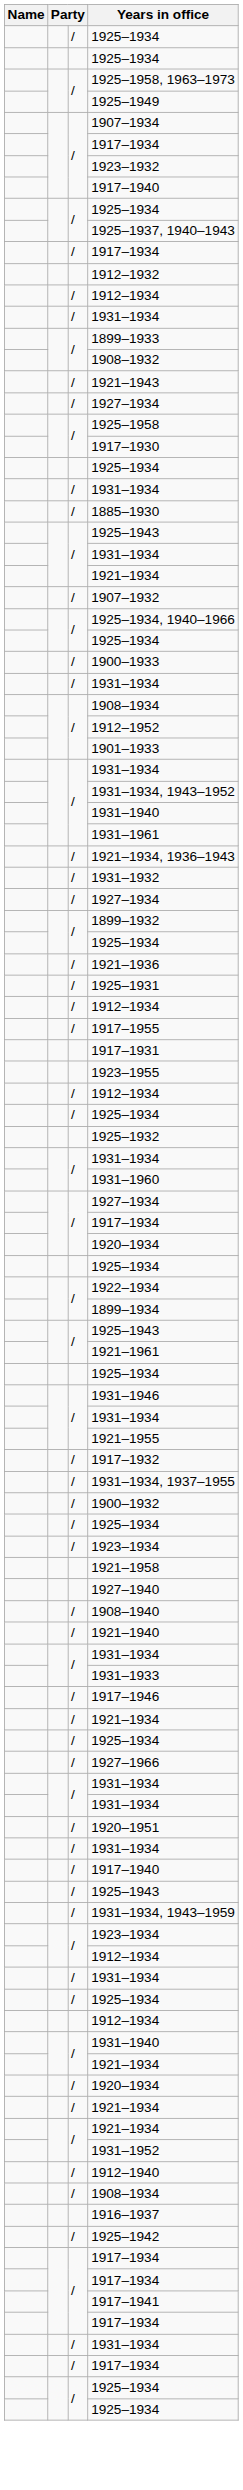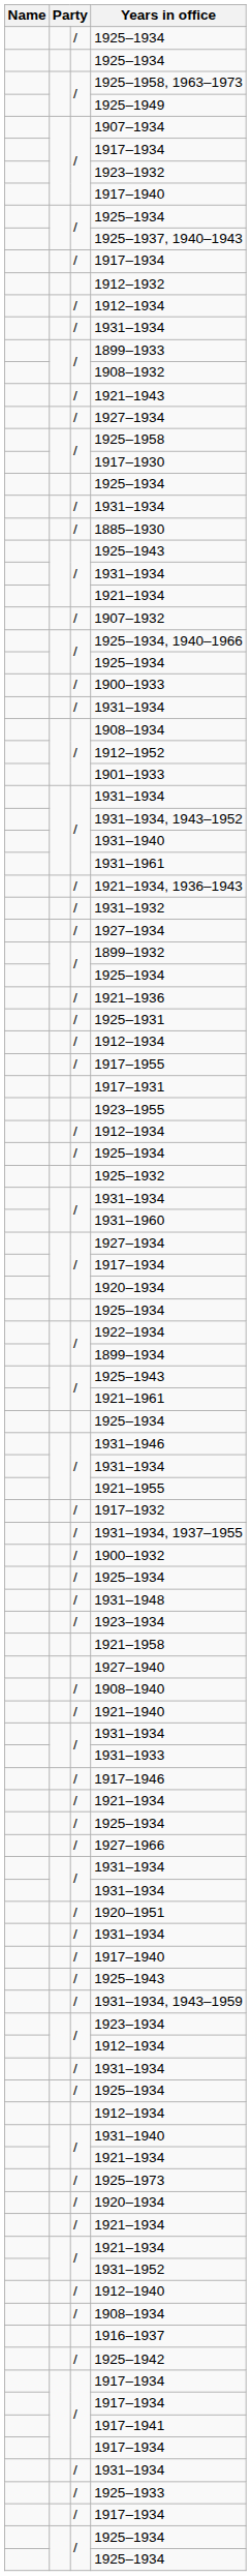 <table class="wikitable sortable">
 <tr>
 <th>Name</th>
 <th colspan=2>Party</th>
 <th>Years in office</th>
 </tr>
 <tr>
 <td></td>
 <td> </td>
 <td> / </td>
 <td>1925–1934</td>
 </tr>
 <tr>
 <td></td>
 <td> </td>
 <td></td>
 <td>1925–1934</td>
 </tr>
 <tr>
 <td></td>
 <td rowspan="2" > </td>
 <td rowspan="2"> / </td>
 <td>1925–1958, 1963–1973</td>
 </tr>
 <tr>
 <td></td>
 <td>1925–1949</td>
 </tr>
 <tr>
 <td></td>
 <td rowspan="4" > </td>
 <td rowspan="4"> / </td>
 <td>1907–1934</td>
 </tr>
 <tr>
 <td></td>
 <td>1917–1934</td>
 </tr>
 <tr>
 <td></td>
 <td>1923–1932</td>
 </tr>
 <tr>
 <td></td>
 <td>1917–1940</td>
 </tr>
 <tr>
 <td></td>
 <td rowspan="2" > </td>
 <td rowspan="2"> / </td>
 <td>1925–1934</td>
 </tr>
 <tr>
 <td></td>
 <td>1925–1937, 1940–1943</td>
 </tr>
 <tr>
 <td></td>
 <td> </td>
 <td> / </td>
 <td>1917–1934</td>
 </tr>
 <tr>
 <td></td>
 <td> </td>
 <td></td>
 <td>1912–1932</td>
 </tr>
 <tr>
 <td></td>
 <td> </td>
 <td> / </td>
 <td>1912–1934</td>
 </tr>
 <tr>
 <td></td>
 <td> </td>
 <td> / </td>
 <td>1931–1934</td>
 </tr>
 <tr>
 <td></td>
 <td rowspan="2" > </td>
 <td rowspan="2"> / </td>
 <td>1899–1933</td>
 </tr>
 <tr>
 <td></td>
 <td>1908–1932</td>
 </tr>
 <tr>
 <td></td>
 <td> </td>
 <td> / </td>
 <td>1921–1943</td>
 </tr>
 <tr>
 <td></td>
 <td> </td>
 <td> / </td>
 <td>1927–1934</td>
 </tr>
 <tr>
 <td></td>
 <td rowspan="2" > </td>
 <td rowspan="2"> / </td>
 <td>1925–1958</td>
 </tr>
 <tr>
 <td></td>
 <td>1917–1930</td>
 </tr>
 <tr>
 <td></td>
 <td> </td>
 <td></td>
 <td>1925–1934</td>
 </tr>
 <tr>
 <td></td>
 <td> </td>
 <td> / </td>
 <td>1931–1934</td>
 </tr>
 <tr>
 <td></td>
 <td> </td>
 <td> / </td>
 <td>1885–1930</td>
 </tr>
 <tr>
 <td></td>
 <td rowspan="3" > </td>
 <td rowspan="3"> / </td>
 <td>1925–1943</td>
 </tr>
 <tr>
 <td></td>
 <td>1931–1934</td>
 </tr>
 <tr>
 <td></td>
 <td>1921–1934</td>
 </tr>
 <tr>
 <td></td>
 <td> </td>
 <td> / </td>
 <td>1907–1932</td>
 </tr>
 <tr>
 <td></td>
 <td rowspan="2" > </td>
 <td rowspan="2"> / </td>
 <td>1925–1934, 1940–1966</td>
 </tr>
 <tr>
 <td></td>
 <td>1925–1934</td>
 </tr>
 <tr>
 <td></td>
 <td> </td>
 <td> / </td>
 <td>1900–1933</td>
 </tr>
 <tr>
 <td></td>
 <td> </td>
 <td> / </td>
 <td>1931–1934</td>
 </tr>
 <tr>
 <td></td>
 <td rowspan="3" > </td>
 <td rowspan="3"> / </td>
 <td>1908–1934</td>
 </tr>
 <tr>
 <td></td>
 <td>1912–1952</td>
 </tr>
 <tr>
 <td></td>
 <td>1901–1933</td>
 </tr>
 <tr>
 <td></td>
 <td rowspan="4" > </td>
 <td rowspan="4"> / </td>
 <td>1931–1934</td>
 </tr>
 <tr>
 <td></td>
 <td>1931–1934, 1943–1952</td>
 </tr>
 <tr>
 <td></td>
 <td>1931–1940</td>
 </tr>
 <tr>
 <td></td>
 <td>1931–1961</td>
 </tr>
 <tr>
 <td></td>
 <td> </td>
 <td> / </td>
 <td>1921–1934, 1936–1943</td>
 </tr>
 <tr>
 <td></td>
 <td> </td>
 <td> / </td>
 <td>1931–1932</td>
 </tr>
 <tr>
 <td></td>
 <td> </td>
 <td> / </td>
 <td>1927–1934</td>
 </tr>
 <tr>
 <td></td>
 <td rowspan="2" > </td>
 <td rowspan="2"> / </td>
 <td>1899–1932</td>
 </tr>
 <tr>
 <td></td>
 <td>1925–1934</td>
 </tr>
 <tr>
 <td></td>
 <td> </td>
 <td> / </td>
 <td>1921–1936</td>
 </tr>
 <tr>
 <td></td>
 <td> </td>
 <td> / </td>
 <td>1925–1931</td>
 </tr>
 <tr>
 <td></td>
 <td> </td>
 <td> / </td>
 <td>1912–1934</td>
 </tr>
 <tr>
 <td></td>
 <td> </td>
 <td> / </td>
 <td>1917–1955</td>
 </tr>
 <tr>
 <td></td>
 <td> </td>
 <td></td>
 <td>1917–1931</td>
 </tr>
 <tr>
 <td></td>
 <td> </td>
 <td></td>
 <td>1923–1955</td>
 </tr>
 <tr>
 <td></td>
 <td> </td>
 <td> / </td>
 <td>1912–1934</td>
 </tr>
 <tr>
 <td></td>
 <td> </td>
 <td> / </td>
 <td>1925–1934</td>
 </tr>
 <tr>
 <td></td>
 <td> </td>
 <td></td>
 <td>1925–1932</td>
 </tr>
 <tr>
 <td></td>
 <td rowspan="2" > </td>
 <td rowspan="2"> / </td>
 <td>1931–1934</td>
 </tr>
 <tr>
 <td></td>
 <td>1931–1960</td>
 </tr>
 <tr>
 <td></td>
 <td rowspan="3" > </td>
 <td rowspan="3"> / </td>
 <td>1927–1934</td>
 </tr>
 <tr>
 <td></td>
 <td>1917–1934</td>
 </tr>
 <tr>
 <td></td>
 <td>1920–1934</td>
 </tr>
 <tr>
 <td></td>
 <td> </td>
 <td></td>
 <td>1925–1934</td>
 </tr>
 <tr>
 <td></td>
 <td rowspan="2" > </td>
 <td rowspan="2"> / </td>
 <td>1922–1934</td>
 </tr>
 <tr>
 <td></td>
 <td>1899–1934</td>
 </tr>
 <tr>
 <td></td>
 <td rowspan="2" > </td>
 <td rowspan="2"> / </td>
 <td>1925–1943</td>
 </tr>
 <tr>
 <td></td>
 <td>1921–1961</td>
 </tr>
 <tr>
 <td></td>
 <td> </td>
 <td></td>
 <td>1925–1934</td>
 </tr>
 <tr>
 <td></td>
 <td rowspan="3" > </td>
 <td rowspan="3"> / </td>
 <td>1931–1946</td>
 </tr>
 <tr>
 <td></td>
 <td>1931–1934</td>
 </tr>
 <tr>
 <td></td>
 <td>1921–1955</td>
 </tr>
 <tr>
 <td></td>
 <td> </td>
 <td> / </td>
 <td>1917–1932</td>
 </tr>
 <tr>
 <td></td>
 <td> </td>
 <td> / </td>
 <td>1931–1934, 1937–1955</td>
 </tr>
 <tr>
 <td></td>
 <td> </td>
 <td> / </td>
 <td>1900–1932</td>
 </tr>
 <tr>
 <td></td>
 <td> </td>
 <td> / </td>
 <td>1925–1934</td>
 </tr>
 <tr>
 <td></td>
 <td> </td>
 <td> / </td>
+<td>1931–1948</td>
+</tr>
+<tr>
+<td></td>
+<td> </td>
+<td> / </td>
 <td>1923–1934</td>
 </tr>
 <tr>
 <td></td>
 <td> </td>
 <td></td>
 <td>1921–1958</td>
 </tr>
 <tr>
 <td></td>
 <td> </td>
 <td></td>
 <td>1927–1940</td>
 </tr>
 <tr>
 <td></td>
 <td> </td>
 <td> / </td>
 <td>1908–1940</td>
 </tr>
 <tr>
 <td></td>
 <td> </td>
 <td> / </td>
 <td>1921–1940</td>
 </tr>
 <tr>
 <td></td>
 <td rowspan="2" > </td>
 <td rowspan="2"> / </td>
 <td>1931–1934</td>
 </tr>
 <tr>
 <td></td>
 <td>1931–1933</td>
 </tr>
 <tr>
 <td></td>
 <td> </td>
 <td> / </td>
 <td>1917–1946</td>
 </tr>
 <tr>
 <td></td>
 <td> </td>
 <td>/</td>
 <td>1921–1934</td>
 </tr>
 <tr>
 <td></td>
 <td> </td>
 <td> / </td>
 <td>1925–1934</td>
 </tr>
 <tr>
 <td></td>
 <td> </td>
 <td> / </td>
 <td>1927–1966</td>
 </tr>
 <tr>
 <td></td>
 <td rowspan="2" > </td>
 <td rowspan="2"> / </td>
 <td>1931–1934</td>
 </tr>
 <tr>
 <td></td>
 <td>1931–1934</td>
 </tr>
 <tr>
 <td></td>
 <td> </td>
 <td> / </td>
 <td>1920–1951</td>
 </tr>
 <tr>
 <td></td>
 <td> </td>
 <td> / </td>
 <td>1931–1934</td>
 </tr>
 <tr>
 <td></td>
 <td> </td>
 <td> / </td>
 <td>1917–1940</td>
 </tr>
 <tr>
 <td></td>
 <td> </td>
 <td> / </td>
 <td>1925–1943</td>
 </tr>
 <tr>
 <td></td>
 <td> </td>
 <td> / </td>
 <td>1931–1934, 1943–1959</td>
 </tr>
 <tr>
 <td></td>
 <td rowspan="2" > </td>
 <td rowspan="2"> / </td>
 <td>1923–1934</td>
 </tr>
 <tr>
 <td></td>
 <td>1912–1934</td>
 </tr>
 <tr>
 <td></td>
 <td> </td>
 <td> / </td>
 <td>1931–1934</td>
 </tr>
 <tr>
 <td></td>
 <td> </td>
 <td> / </td>
 <td>1925–1934</td>
 </tr>
 <tr>
 <td></td>
 <td> </td>
 <td></td>
 <td>1912–1934</td>
 </tr>
 <tr>
 <td></td>
 <td rowspan="2" > </td>
 <td rowspan="2"> / </td>
 <td>1931–1940</td>
 </tr>
 <tr>
 <td></td>
 <td>1921–1934</td>
 </tr>
 <tr>
 <td></td>
 <td> </td>
 <td> / </td>
+<td>1925–1973</td>
+</tr>
+<tr>
+<td></td>
+<td> </td>
+<td> / </td>
 <td>1920–1934</td>
 </tr>
 <tr>
 <td></td>
 <td> </td>
 <td> / </td>
 <td>1921–1934</td>
 </tr>
 <tr>
 <td></td>
 <td rowspan="2" > </td>
 <td rowspan="2"> / </td>
 <td>1921–1934</td>
 </tr>
 <tr>
 <td></td>
 <td>1931–1952</td>
 </tr>
 <tr>
 <td></td>
 <td> </td>
 <td> / </td>
 <td>1912–1940</td>
 </tr>
 <tr>
 <td></td>
 <td> </td>
 <td> / </td>
 <td>1908–1934</td>
 </tr>
 <tr>
 <td></td>
 <td> </td>
 <td></td>
 <td>1916–1937</td>
 </tr>
 <tr>
 <td></td>
 <td> </td>
 <td> / </td>
 <td>1925–1942</td>
 </tr>
 <tr>
 <td></td>
 <td rowspan="4" > </td>
 <td rowspan="4"> / </td>
 <td>1917–1934</td>
 </tr>
 <tr>
 <td></td>
 <td>1917–1934</td>
 </tr>
 <tr>
 <td></td>
 <td>1917–1941</td>
 </tr>
 <tr>
 <td></td>
 <td>1917–1934</td>
 </tr>
 <tr>
 <td></td>
 <td> </td>
 <td> / </td>
 <td>1931–1934</td>
 </tr>
 <tr>
 <td></td>
 <td> </td>
 <td> / </td>
+<td>1925–1933</td>
+</tr>
+<tr>
+<td></td>
+<td> </td>
+<td> / </td>
 <td>1917–1934</td>
 </tr>
 <tr>
 <td></td>
 <td rowspan="2" > </td>
 <td rowspan="2"> / </td>
 <td>1925–1934</td>
 </tr>
 <tr>
 <td></td>
 <td>1925–1934</td>
 </tr>
 </table>
